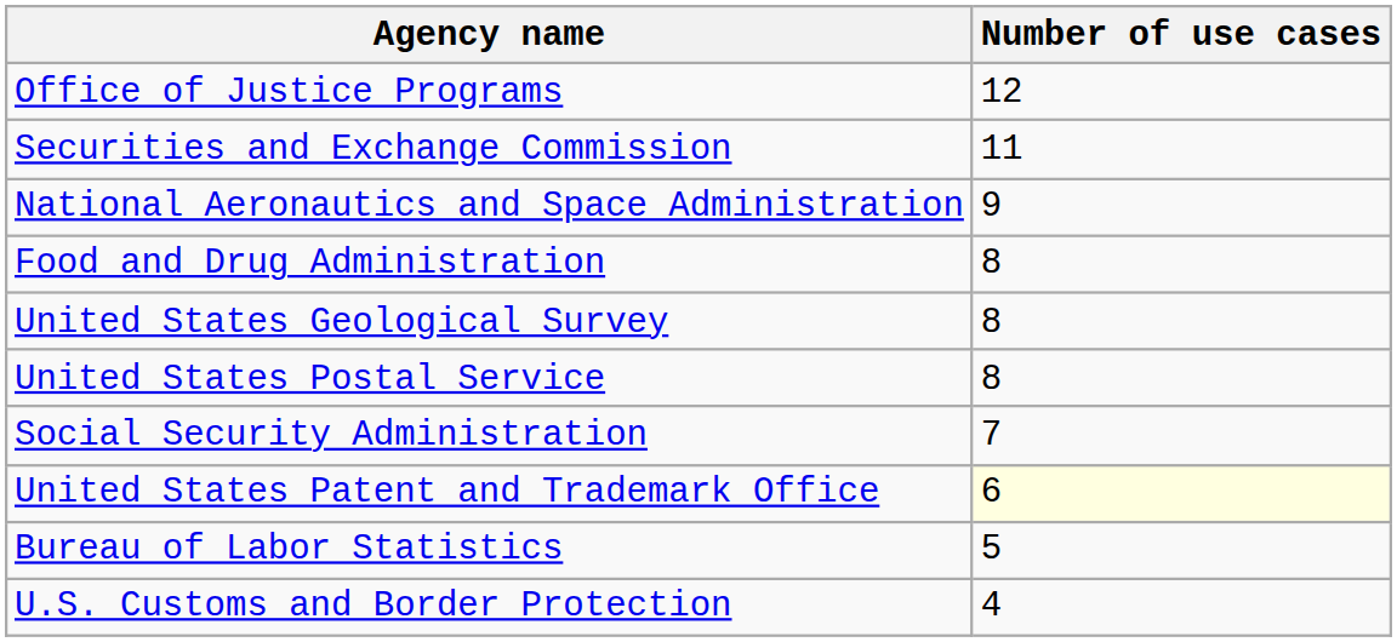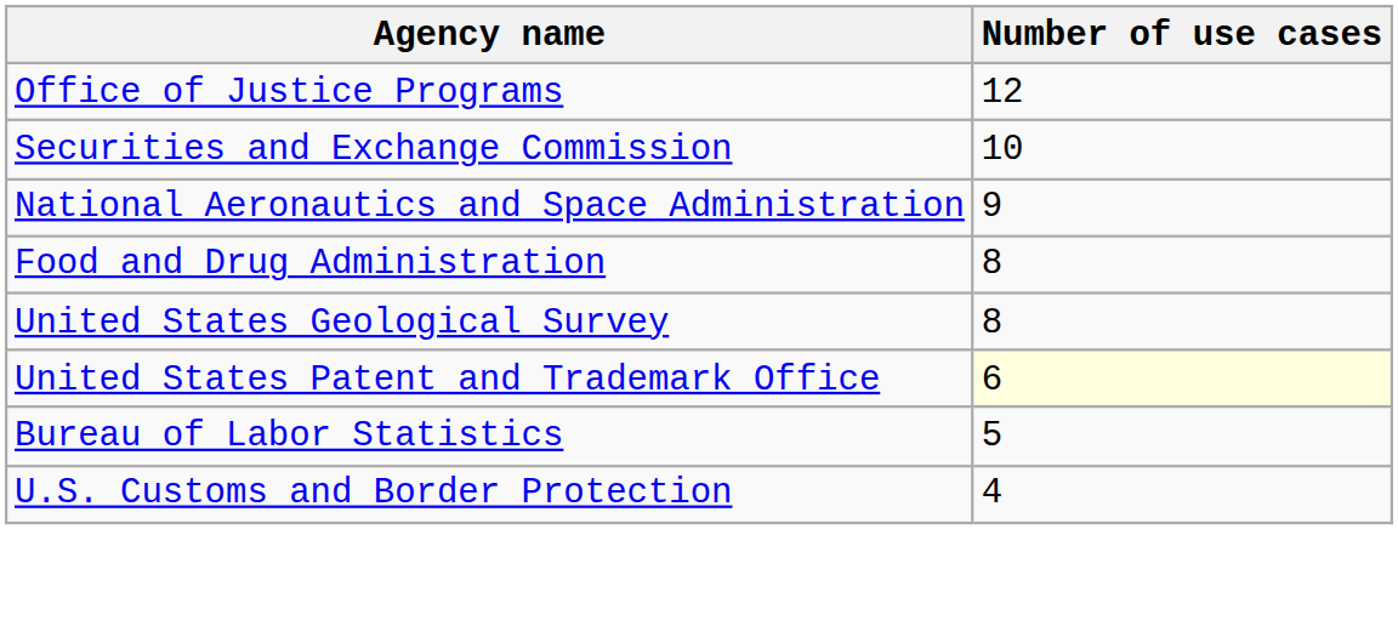 <table class="wikitable sortable">
 <tr>
 <th>Agency name</th>
 <th>Number of use cases</th>
 </tr>
 <tr>
 <td><a href='#'>Office of Justice Programs</a></td>
 <td>12</td>
 </tr>
 <tr>
 <td><a href='#'>Securities and Exchange Commission</a></td>
-<td>11</td>
+<td>10</td>
 </tr>
 <tr>
 <td><a href='#'>National Aeronautics and Space Administration</a></td>
 <td>9</td>
 </tr>
 <tr>
 <td><a href='#'>Food and Drug Administration</a></td>
 <td>8</td>
 </tr>
 <tr>
 <td><a href='#'>United States Geological Survey</a></td>
 <td>8</td>
 </tr>
 <tr>
-<td><a href='#'>United States Postal Service</a></td>
-<td>8</td>
-</tr>
-<tr>
-<td><a href='#'>Social Security Administration</a></td>
-<td>7</td>
-</tr>
-<tr>
 <td><a href='#'>United States Patent and Trademark Office</a></td>
 <td style="background: lightyellow;">6</td>
 </tr>
 <tr>
 <td><a href='#'>Bureau of Labor Statistics</a></td>
 <td>5</td>
 </tr>
 <tr>
 <td><a href='#'>U.S. Customs and Border Protection</a></td>
 <td>4</td>
 </tr>
 </table>
